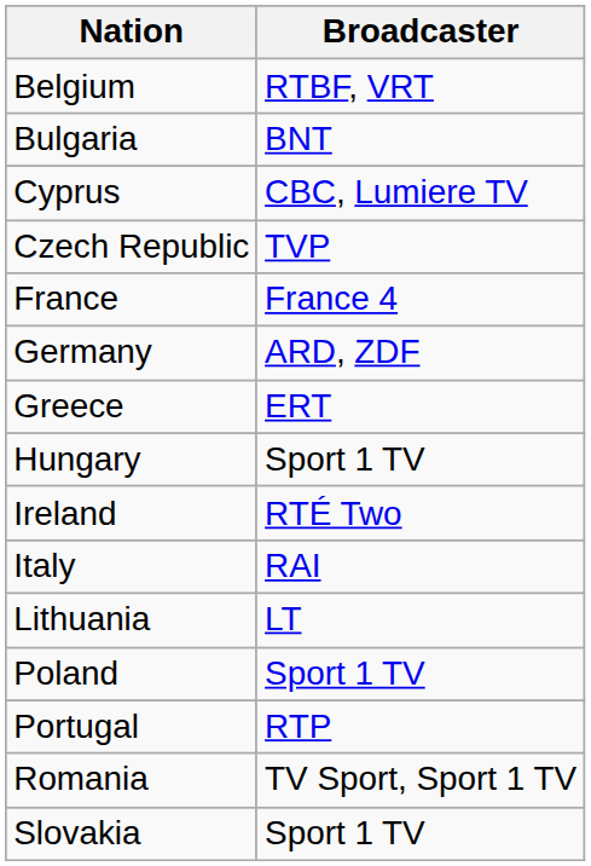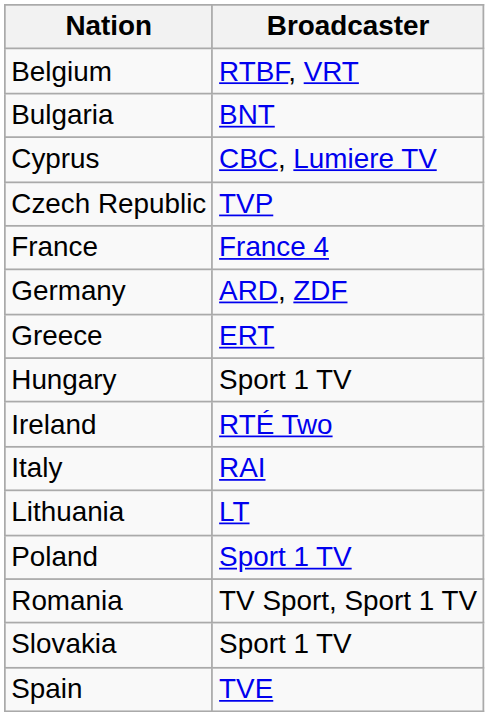 <table class="wikitable">
 <tr>
 <th>Nation</th>
 <th>Broadcaster</th>
 </tr>
 <tr>
 <td>Belgium</td>
 <td><a href='#'>RTBF</a>, <a href='#'>VRT</a></td>
 </tr>
 <tr>
 <td>Bulgaria</td>
 <td><a href='#'>BNT</a></td>
 </tr>
 <tr>
 <td>Cyprus</td>
 <td><a href='#'>CBC</a>, <a href='#'>Lumiere TV</a></td>
 </tr>
 <tr>
 <td>Czech Republic</td>
 <td><a href='#'>TVP</a></td>
 </tr>
 <tr>
 <td>France</td>
 <td><a href='#'>France 4</a></td>
 </tr>
 <tr>
 <td>Germany</td>
 <td><a href='#'>ARD</a>, <a href='#'>ZDF</a></td>
 </tr>
 <tr>
 <td>Greece</td>
 <td><a href='#'>ERT</a></td>
 </tr>
 <tr>
 <td>Hungary</td>
 <td>Sport 1 TV</td>
 </tr>
 <tr>
 <td>Ireland</td>
 <td><a href='#'>RTÉ Two</a></td>
 </tr>
 <tr>
 <td>Italy</td>
 <td><a href='#'>RAI</a></td>
 </tr>
 <tr>
 <td>Lithuania</td>
 <td><a href='#'>LT</a></td>
 </tr>
 <tr>
 <td>Poland</td>
 <td><a href='#'>Sport 1 TV</a></td>
 </tr>
 <tr>
-<td>Portugal</td>
-<td><a href='#'>RTP</a></td>
-</tr>
-<tr>
 <td>Romania</td>
 <td>TV Sport, Sport 1 TV</td>
 </tr>
 <tr>
 <td>Slovakia</td>
 <td>Sport 1 TV</td>
 </tr>
+<tr>
+<td>Spain</td>
+<td><a href='#'>TVE</a></td>
+</tr>
 </table>
